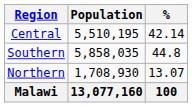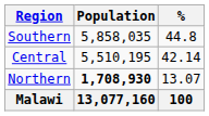 <table class="wikitable sortable" style="text-align:center;">
 <tr>
 <th><a href='#'>Region</a></th>
 <th>Population</th>
 <th>%</th>
 </tr>
 <tr>
+<td><a href='#'>Southern</a></td>
+<td>5,858,035</td>
+<td>44.8</td>
+</tr>
+<tr>
 <td><a href='#'>Central</a></td>
 <td>5,510,195</td>
 <td>42.14</td>
 </tr>
 <tr>
-<td><a href='#'>Southern</a></td>
-<td>5,858,035</td>
-<td>44.8</td>
-</tr>
-<tr>
 <td><a href='#'>Northern</a></td>
-<td>1,708,930</td>
+<td><strong>1,708,930</strong></td>
 <td>13.07</td>
 </tr>
 <tr>
 <th> Malawi</th>
 <th>13,077,160</th>
 <th>100</th>
 </tr>
 </table>
